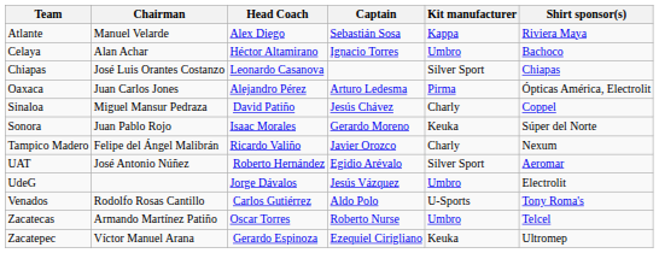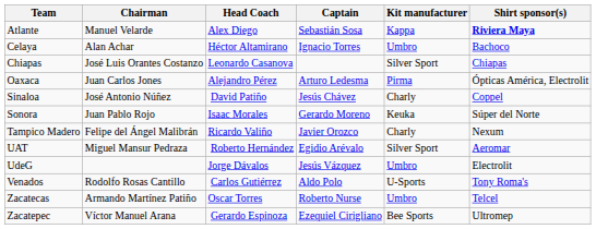 <table class="wikitable sortable" style="text-align: left;">
 <tr>
 <th>Team</th>
 <th>Chairman</th>
 <th>Head Coach</th>
 <th>Captain</th>
 <th>Kit manufacturer</th>
 <th>Shirt sponsor(s)</th>
 </tr>
 <tr>
 <td>Atlante</td>
 <td>Manuel Velarde</td>
 <td> <a href='#'>Alex Diego</a></td>
 <td> <a href='#'>Sebastián Sosa</a></td>
 <td><a href='#'>Kappa</a></td>
-<td><a href='#'>Riviera Maya</a></td>
+<td><strong><a href='#'>Riviera Maya</a></strong></td>
 </tr>
 <tr>
 <td>Celaya</td>
 <td>Alan Achar</td>
 <td> <a href='#'>Héctor Altamirano</a></td>
 <td> <a href='#'>Ignacio Torres</a></td>
 <td><a href='#'>Umbro</a></td>
 <td><a href='#'>Bachoco</a></td>
 </tr>
 <tr>
 <td>Chiapas</td>
 <td>José Luis Orantes Costanzo</td>
 <td> <a href='#'>Leonardo Casanova</a></td>
 <td></td>
 <td>Silver Sport</td>
 <td><a href='#'>Chiapas</a></td>
 </tr>
 <tr>
 <td>Oaxaca</td>
 <td>Juan Carlos Jones</td>
 <td> <a href='#'>Alejandro Pérez</a></td>
 <td> <a href='#'>Arturo Ledesma</a></td>
 <td><a href='#'>Pirma</a></td>
 <td>Ópticas América, Electrolit</td>
 </tr>
 <tr>
 <td>Sinaloa</td>
-<td>Miguel Mansur Pedraza</td>
+<td>José Antonio Núñez</td>
 <td> <a href='#'>David Patiño</a></td>
 <td> <a href='#'>Jesús Chávez</a></td>
 <td>Charly</td>
 <td><a href='#'>Coppel</a></td>
 </tr>
 <tr>
 <td>Sonora</td>
 <td>Juan Pablo Rojo</td>
 <td> <a href='#'>Isaac Morales</a></td>
 <td> <a href='#'>Gerardo Moreno</a></td>
 <td>Keuka</td>
 <td>Súper del Norte</td>
 </tr>
 <tr>
 <td>Tampico Madero</td>
 <td>Felipe del Ángel Malibrán</td>
 <td> <a href='#'>Ricardo Valiño</a></td>
 <td> <a href='#'>Javier Orozco</a></td>
 <td>Charly</td>
 <td>Nexum</td>
 </tr>
 <tr>
 <td>UAT</td>
-<td>José Antonio Núñez</td>
+<td>Miguel Mansur Pedraza</td>
 <td> <a href='#'>Roberto Hernández</a></td>
 <td> <a href='#'>Egidio Arévalo</a></td>
 <td>Silver Sport</td>
 <td><a href='#'>Aeromar</a></td>
 </tr>
 <tr>
 <td>UdeG</td>
 <td></td>
 <td> <a href='#'>Jorge Dávalos</a></td>
 <td> <a href='#'>Jesús Vázquez</a></td>
 <td><a href='#'>Umbro</a></td>
 <td>Electrolit</td>
 </tr>
 <tr>
 <td>Venados</td>
 <td>Rodolfo Rosas Cantillo</td>
 <td> <a href='#'>Carlos Gutiérrez</a></td>
 <td> <a href='#'>Aldo Polo</a></td>
 <td>U-Sports</td>
 <td><a href='#'>Tony Roma's</a></td>
 </tr>
 <tr>
 <td>Zacatecas</td>
 <td>Armando Martínez Patiño</td>
 <td> <a href='#'>Oscar Torres</a></td>
 <td> <a href='#'>Roberto Nurse</a></td>
 <td><a href='#'>Umbro</a></td>
 <td><a href='#'>Telcel</a></td>
 </tr>
 <tr>
 <td>Zacatepec</td>
 <td>Víctor Manuel Arana</td>
 <td> <a href='#'>Gerardo Espinoza</a></td>
 <td> <a href='#'>Ezequiel Cirigliano</a></td>
-<td>Keuka</td>
+<td>Bee Sports</td>
 <td>Ultromep</td>
 </tr>
 </table>
